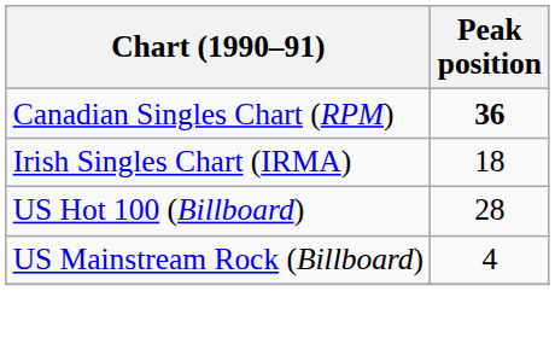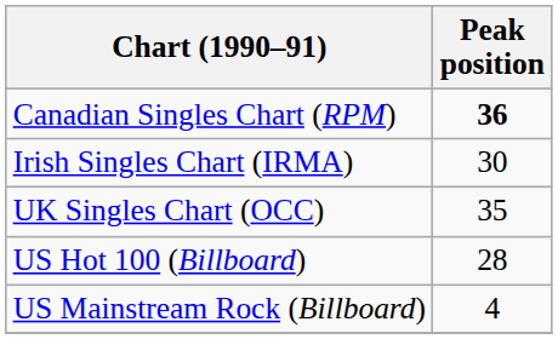 <table class="wikitable sortable">
 <tr>
 <th align="left">Chart (1990–91)</th>
 <th style="text-align:center;">Peak<br>position</th>
 </tr>
 <tr>
 <td><a href='#'>Canadian Singles Chart</a> (<em><a href='#'>RPM</a></em>)</td>
 <td style="text-align:center;"><strong>36</strong></td>
 </tr>
 <tr>
 <td><a href='#'>Irish Singles Chart</a> (<a href='#'>IRMA</a>)</td>
-<td style="text-align:center;">18</td>
+<td style="text-align:center;">30</td>
+</tr>
+<tr>
+<td><a href='#'>UK Singles Chart</a> (<a href='#'>OCC</a>)</td>
+<td style="text-align:center;">35</td>
 </tr>
 <tr>
 <td><a href='#'>US Hot 100</a> (<em><a href='#'>Billboard</a></em>)</td>
 <td style="text-align:center;">28</td>
 </tr>
 <tr>
 <td><a href='#'>US Mainstream Rock</a> (<em>Billboard</em>)</td>
 <td style="text-align:center;">4</td>
 </tr>
 <tr>
 </tr>
 </table>
